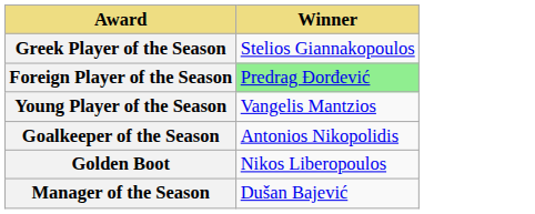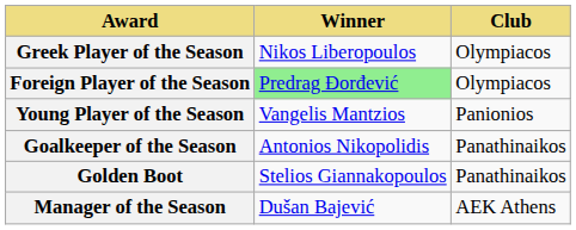 <table class="wikitable">
 <tr>
 <th style="background-color: #eedd82">Award</th>
 <th style="background-color: #eedd82">Winner</th>
+<th style="background-color: #eedd82">Club</th>
 </tr>
 <tr>
 <th>Greek Player of the Season</th>
-<td> <a href='#'>Stelios Giannakopoulos</a></td>
+<td> <a href='#'>Nikos Liberopoulos</a></td>
+<td>Olympiacos</td>
 </tr>
 <tr>
 <th>Foreign Player of the Season</th>
 <td style="background: lightgreen;"> <a href='#'>Predrag Đorđević</a></td>
+<td>Olympiacos</td>
 </tr>
 <tr>
 <th>Young Player of the Season</th>
 <td> <a href='#'>Vangelis Mantzios</a></td>
+<td>Panionios</td>
 </tr>
 <tr>
 <th>Goalkeeper of the Season</th>
 <td> <a href='#'>Antonios Nikopolidis</a></td>
+<td>Panathinaikos</td>
 </tr>
 <tr>
 <th>Golden Boot</th>
-<td> <a href='#'>Nikos Liberopoulos</a></td>
+<td> <a href='#'>Stelios Giannakopoulos</a></td>
+<td>Panathinaikos</td>
 </tr>
 <tr>
 <th>Manager of the Season</th>
 <td> <a href='#'>Dušan Bajević</a></td>
+<td>AEK Athens</td>
 </tr>
 </table>
